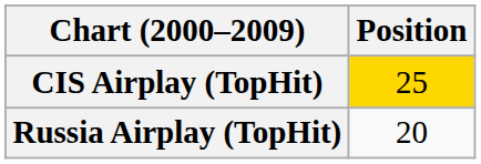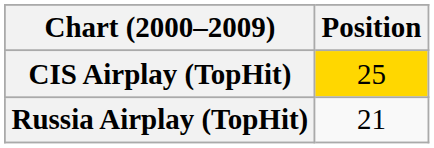 <table class="wikitable plainrowheaders" style="text-align:center">
 <tr>
 <th scope="col">Chart (2000–2009)</th>
 <th scope="col">Position</th>
 </tr>
 <tr>
 <th scope="row">CIS Airplay (TopHit)</th>
 <td style="background: gold;">25</td>
 </tr>
 <tr>
 <th scope="row">Russia Airplay (TopHit)</th>
-<td>20</td>
+<td>21</td>
 </tr>
 </table>
